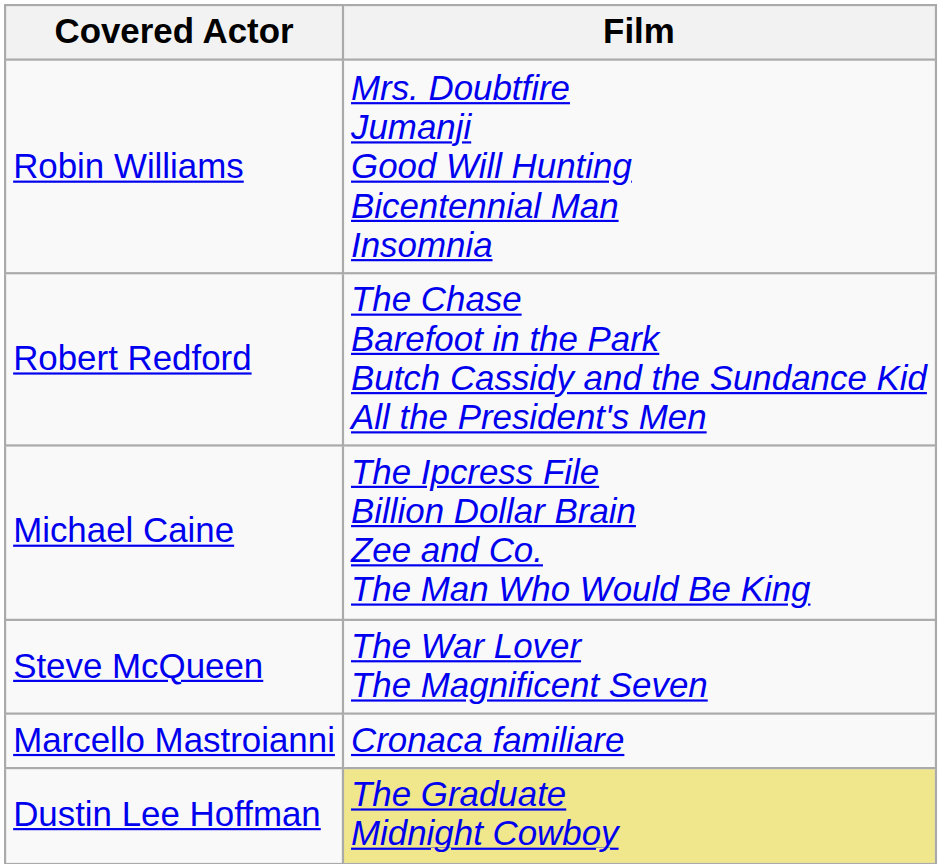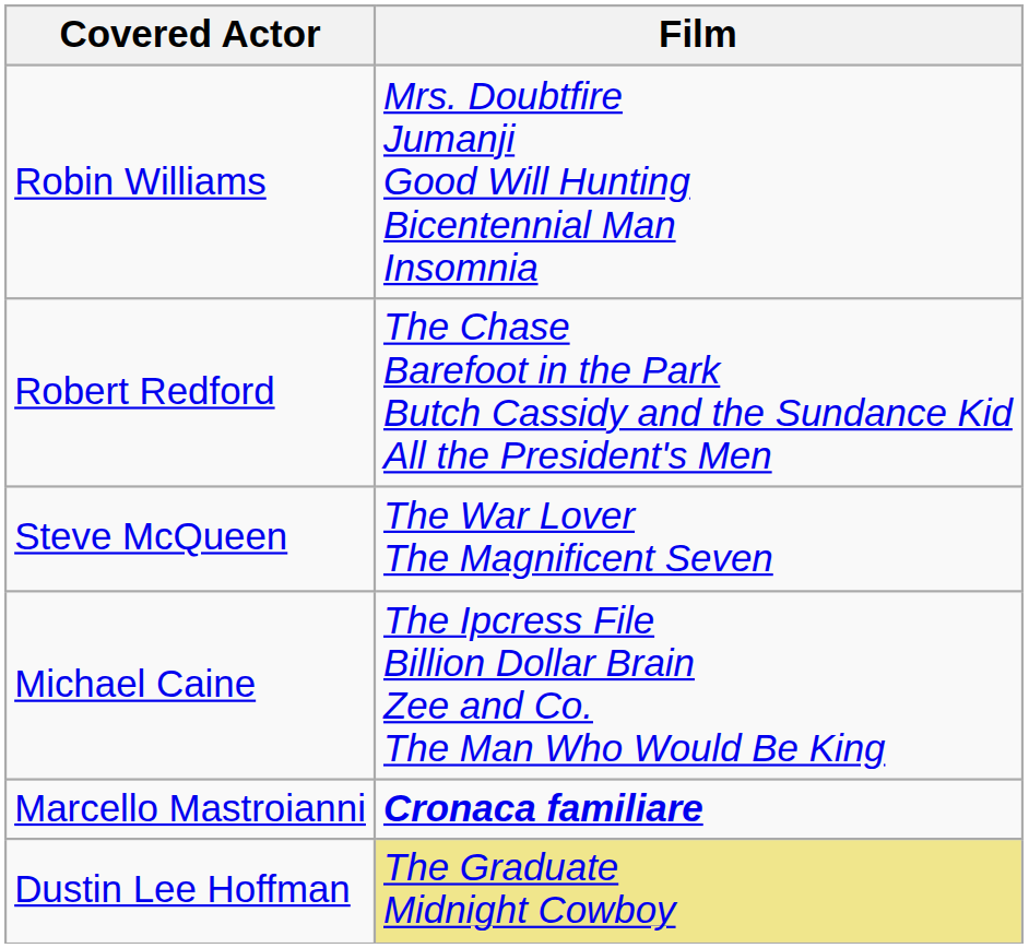 <table class="wikitable">
 <tr>
 <th>Covered Actor</th>
 <th>Film</th>
 </tr>
 <tr>
 <td><a href='#'>Robin Williams</a></td>
 <td><em><a href='#'>Mrs. Doubtfire</a><br><a href='#'>Jumanji</a><br><a href='#'>Good Will Hunting</a><br><a href='#'>Bicentennial Man</a><br><a href='#'>Insomnia</a></em></td>
 </tr>
 <tr>
 <td><a href='#'>Robert Redford</a></td>
 <td><em><a href='#'>The Chase</a><br><a href='#'>Barefoot in the Park</a><br><a href='#'>Butch Cassidy and the Sundance Kid</a><br><a href='#'>All the President's Men</a></em></td>
 </tr>
 <tr>
+<td><a href='#'>Steve McQueen</a></td>
+<td><em><a href='#'>The War Lover</a><br><a href='#'>The Magnificent Seven</a></em></td>
+</tr>
+<tr>
 <td><a href='#'>Michael Caine</a></td>
 <td><em><a href='#'>The Ipcress File</a><br><a href='#'>Billion Dollar Brain</a><br><a href='#'>Zee and Co.</a><br><a href='#'>The Man Who Would Be King</a></em></td>
 </tr>
 <tr>
-<td><a href='#'>Steve McQueen</a></td>
-<td><em><a href='#'>The War Lover</a><br><a href='#'>The Magnificent Seven</a></em></td>
-</tr>
-<tr>
 <td><a href='#'>Marcello Mastroianni</a></td>
-<td><em><a href='#'>Cronaca familiare</a></em></td>
+<td><strong><em><a href='#'>Cronaca familiare</a></em></strong></td>
 </tr>
 <tr>
 <td><a href='#'>Dustin Lee Hoffman</a></td>
 <td style="background: khaki;"><em><a href='#'>The Graduate</a><br><a href='#'>Midnight Cowboy</a></em></td>
 </tr>
 </table>
